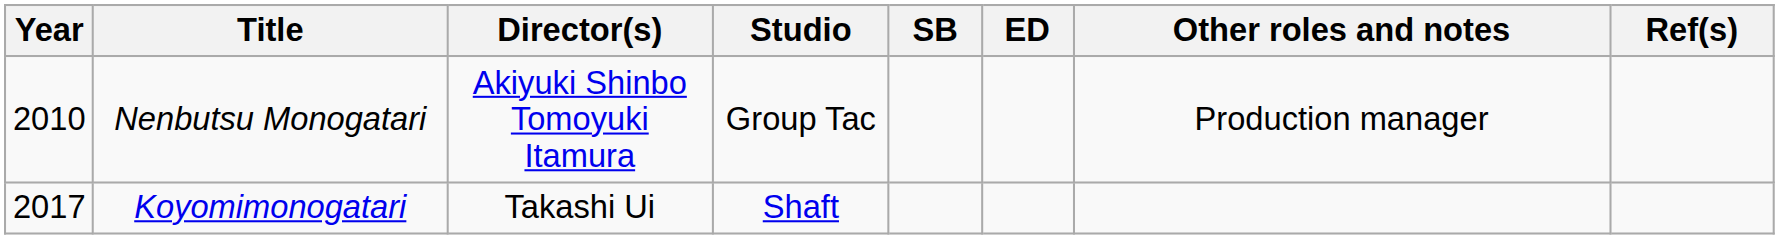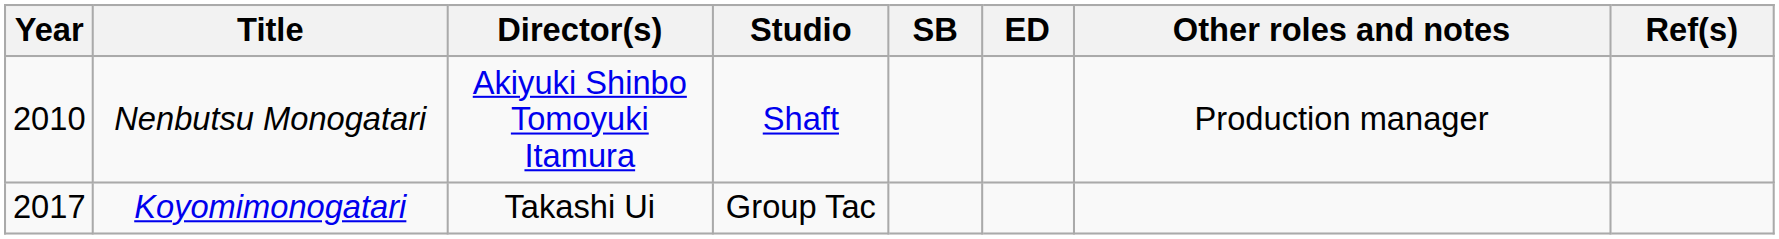 <table class="wikitable sortable" style="text-align:center; margin=auto; ">
 <tr>
 <th scope="col" width=5%>Year</th>
 <th scope="col" width=20%>Title</th>
 <th scope="col" width=15%>Director(s)</th>
 <th scope="col" width=10%>Studio</th>
 <th scope="col" class="unsortable">SB</th>
 <th scope="col" class="unsortable">ED</th>
 <th scope="col" class="unsortable">Other roles and notes</th>
 <th scope="col" class="unsortable">Ref(s)</th>
 </tr>
 <tr>
 <td>2010</td>
 <td><em>Nenbutsu Monogatari</em></td>
 <td><a href='#'>Akiyuki Shinbo</a> <br><a href='#'>Tomoyuki Itamura</a></td>
-<td>Group Tac</td>
+<td><a href='#'>Shaft</a></td>
 <td></td>
 <td></td>
 <td>Production manager</td>
 <td></td>
 </tr>
 <tr>
 <td>2017</td>
 <td><em><a href='#'>Koyomimonogatari</a></em></td>
 <td>Takashi Ui</td>
-<td><a href='#'>Shaft</a></td>
+<td>Group Tac</td>
 <td></td>
 <td></td>
 <td></td>
 <td></td>
 </tr>
 </table>
